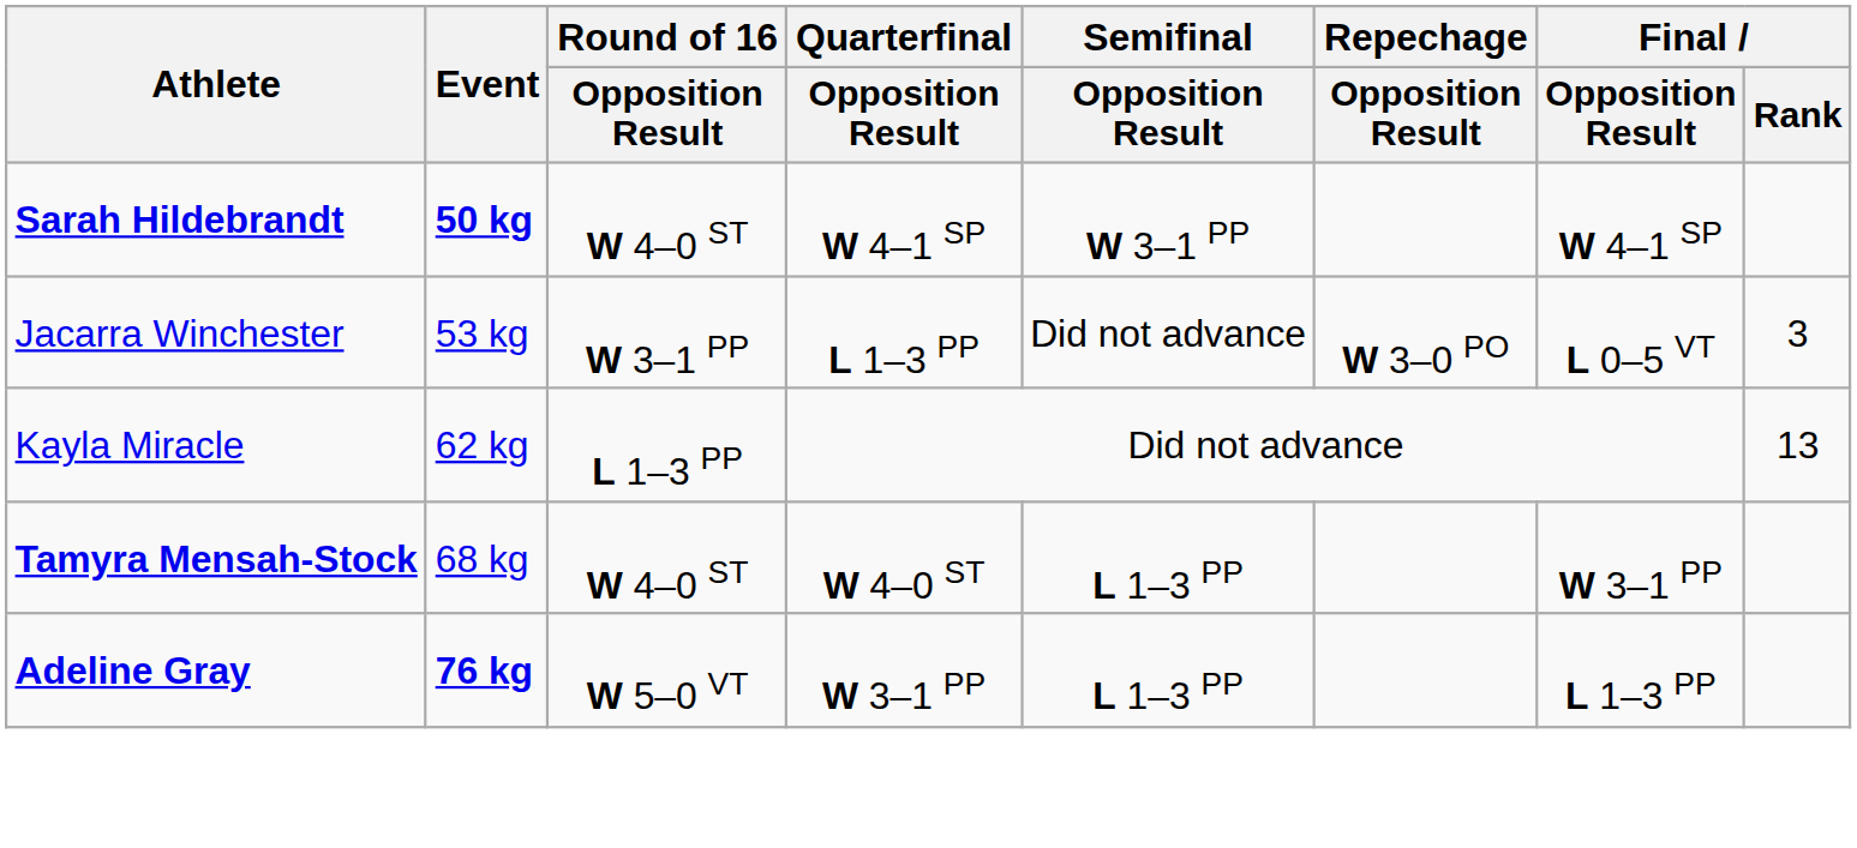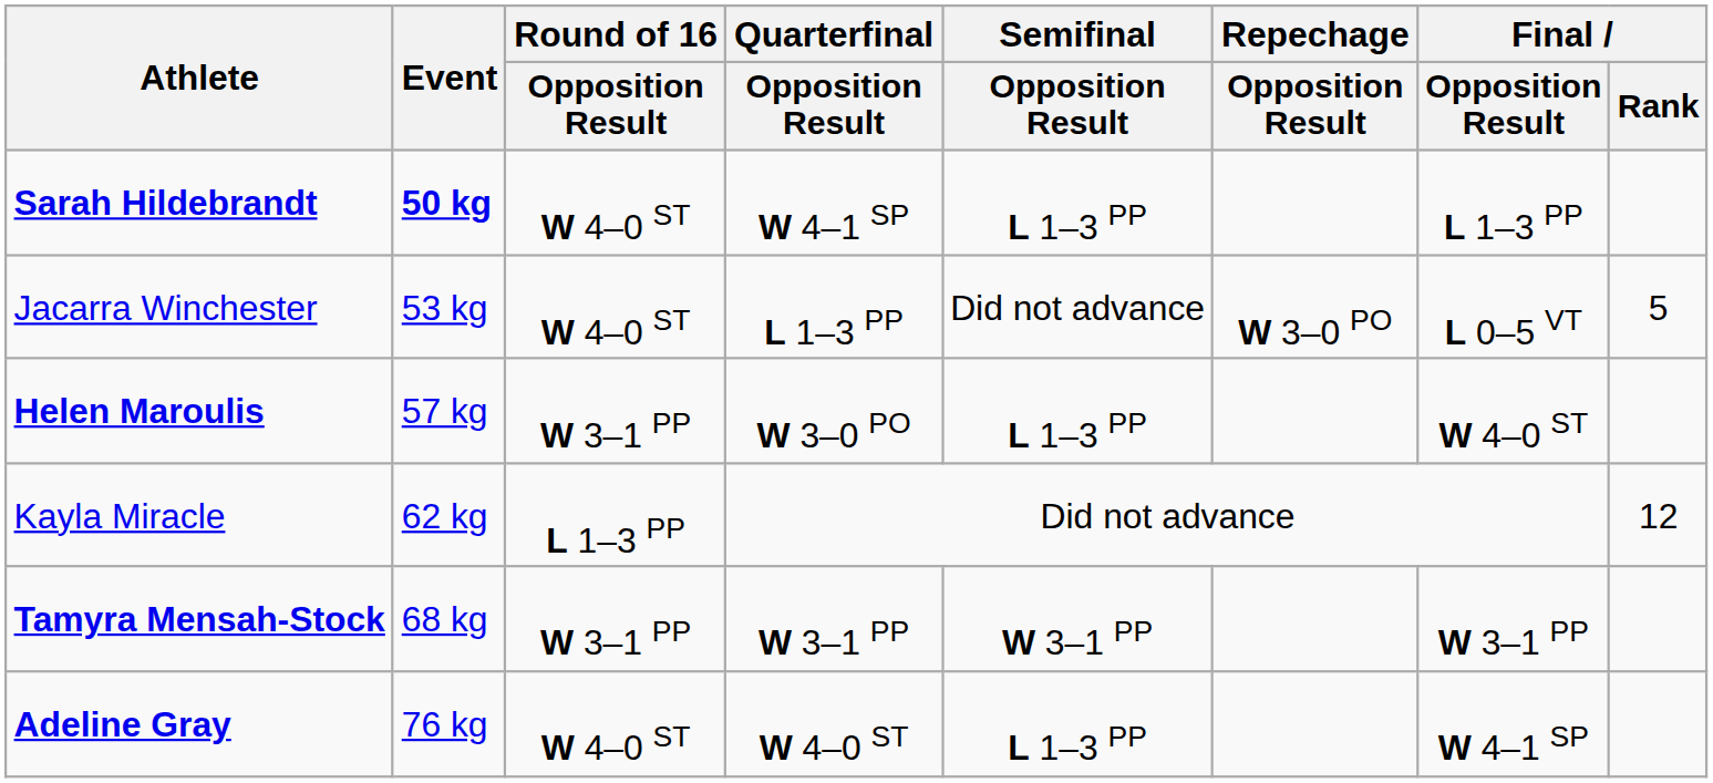 <table class=wikitable style=font-size:90%;text-align:center>
 <tr>
 <th rowspan=2>Athlete</th>
 <th rowspan=2>Event</th>
 <th>Round of 16</th>
 <th>Quarterfinal</th>
 <th>Semifinal</th>
 <th>Repechage</th>
 <th colspan=2>Final / </th>
 </tr>
 <tr style=font-size:95%>
 <th>Opposition<br>Result</th>
 <th>Opposition<br>Result</th>
 <th>Opposition<br>Result</th>
 <th>Opposition<br>Result</th>
 <th>Opposition<br>Result</th>
 <th>Rank</th>
 </tr>
 <tr>
 <td align=left><strong><a href='#'>Sarah Hildebrandt</a></strong></td>
 <td align=left><strong><a href='#'>50 kg</a></strong></td>
 <td><br><strong>W</strong> 4–0 <sup>ST</sup></td>
 <td><br><strong>W</strong> 4–1 <sup>SP</sup></td>
-<td><br><strong>W</strong> 3–1 <sup>PP</sup></td>
+<td><br><strong>L</strong> 1–3 <sup>PP</sup></td>
 <td></td>
-<td><br><strong>W</strong> 4–1 <sup>SP</sup></td>
+<td><br><strong>L</strong> 1–3 <sup>PP</sup></td>
 <td></td>
 </tr>
 <tr>
 <td align=left><a href='#'>Jacarra Winchester</a></td>
 <td align=left><a href='#'>53 kg</a></td>
-<td><br><strong>W</strong> 3–1 <sup>PP</sup></td>
+<td><br><strong>W</strong> 4–0 <sup>ST</sup></td>
 <td><br><strong>L</strong> 1–3 <sup>PP</sup></td>
 <td>Did not advance</td>
 <td><br><strong>W</strong> 3–0 <sup>PO</sup></td>
 <td><br><strong>L</strong> 0–5 <sup>VT</sup></td>
-<td>3</td>
+<td>5</td>
+</tr>
+<tr>
+<td align=left><strong><a href='#'>Helen Maroulis</a></strong></td>
+<td align=left><a href='#'>57 kg</a></td>
+<td><br><strong>W</strong> 3–1 <sup>PP</sup></td>
+<td><br><strong>W</strong> 3–0 <sup>PO</sup></td>
+<td><br><strong>L</strong> 1–3 <sup>PP</sup></td>
+<td></td>
+<td><br><strong>W</strong> 4–0 <sup>ST</sup></td>
+<td></td>
 </tr>
 <tr>
 <td align=left><a href='#'>Kayla Miracle</a></td>
 <td align=left><a href='#'>62 kg</a></td>
 <td><br><strong>L</strong> 1–3 <sup>PP</sup></td>
 <td colspan=4>Did not advance</td>
-<td>13</td>
+<td>12</td>
 </tr>
 <tr>
 <td align=left><strong><a href='#'>Tamyra Mensah-Stock</a></strong></td>
 <td align=left><a href='#'>68 kg</a></td>
-<td><br><strong>W</strong> 4–0 <sup>ST</sup></td>
-<td><br><strong>W</strong> 4–0 <sup>ST</sup></td>
-<td><br><strong>L</strong> 1–3 <sup>PP</sup></td>
+<td><br><strong>W</strong> 3–1 <sup>PP</sup></td>
+<td><br><strong>W</strong> 3–1 <sup>PP</sup></td>
+<td><br><strong>W</strong> 3–1 <sup>PP</sup></td>
 <td></td>
 <td><br><strong>W</strong> 3–1 <sup>PP</sup></td>
 <td></td>
 </tr>
 <tr>
 <td align=left><strong><a href='#'>Adeline Gray</a></strong></td>
-<td align=left><strong><a href='#'>76 kg</a></strong></td>
-<td><br><strong>W</strong> 5–0 <sup>VT</sup></td>
-<td><br><strong>W</strong> 3–1 <sup>PP</sup></td>
+<td align=left><a href='#'>76 kg</a></td>
+<td><br><strong>W</strong> 4–0 <sup>ST</sup></td>
+<td><br><strong>W</strong> 4–0 <sup>ST</sup></td>
 <td><br><strong>L</strong> 1–3 <sup>PP</sup></td>
 <td></td>
-<td><br><strong>L</strong> 1–3 <sup>PP</sup></td>
+<td><br><strong>W</strong> 4–1 <sup>SP</sup></td>
 <td></td>
 </tr>
 </table>
